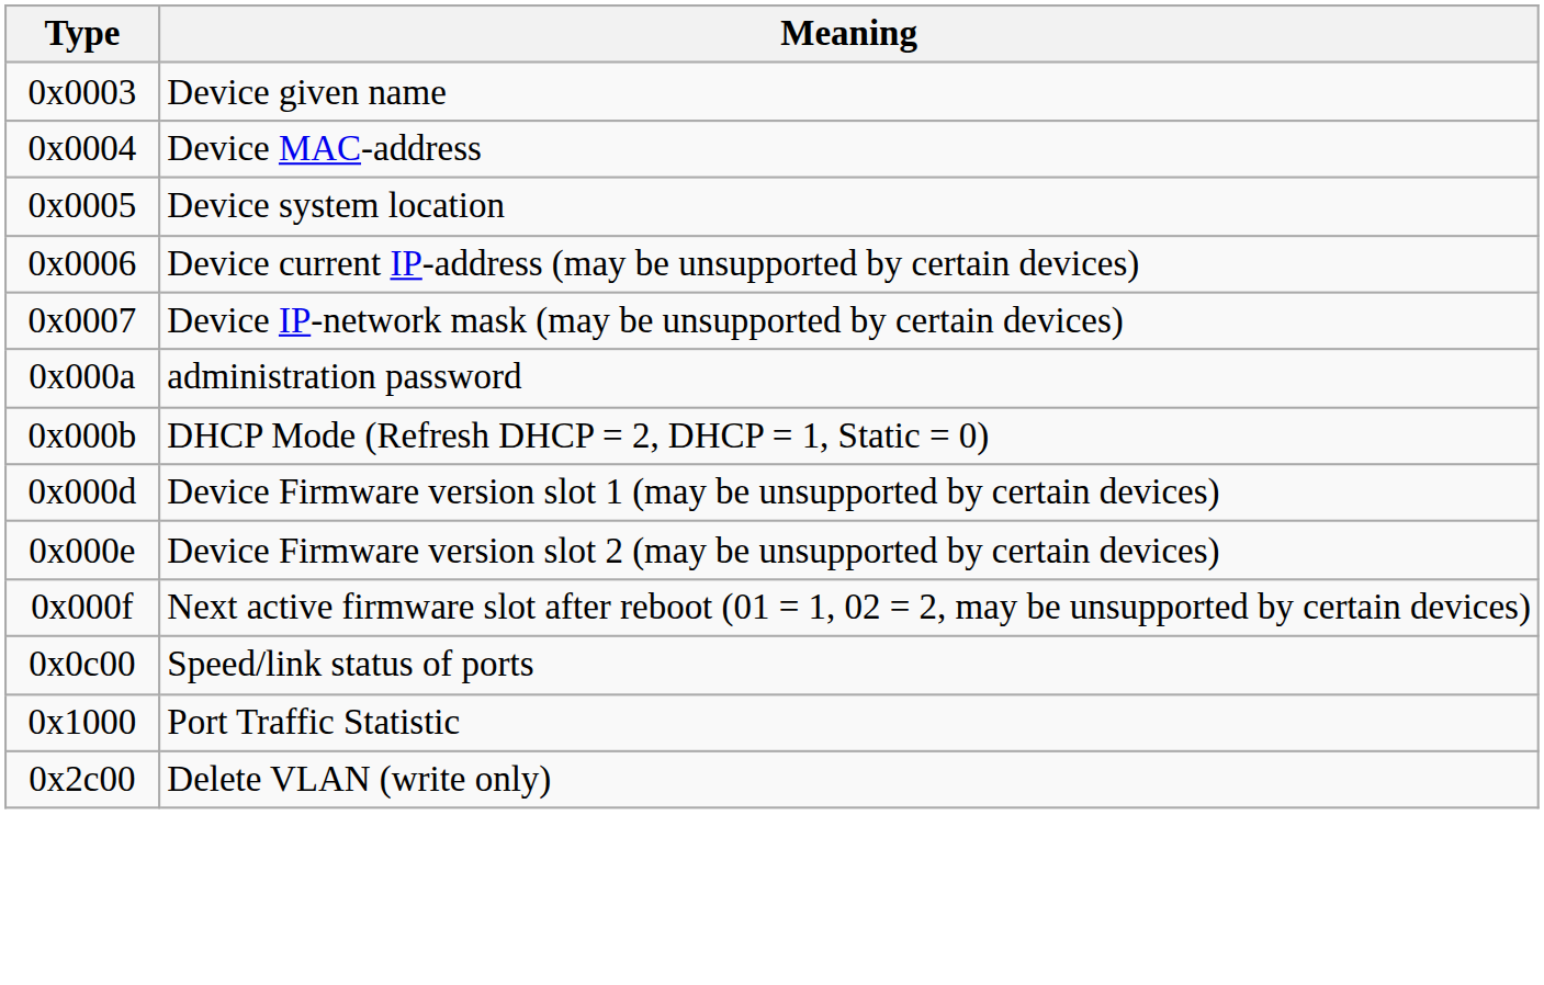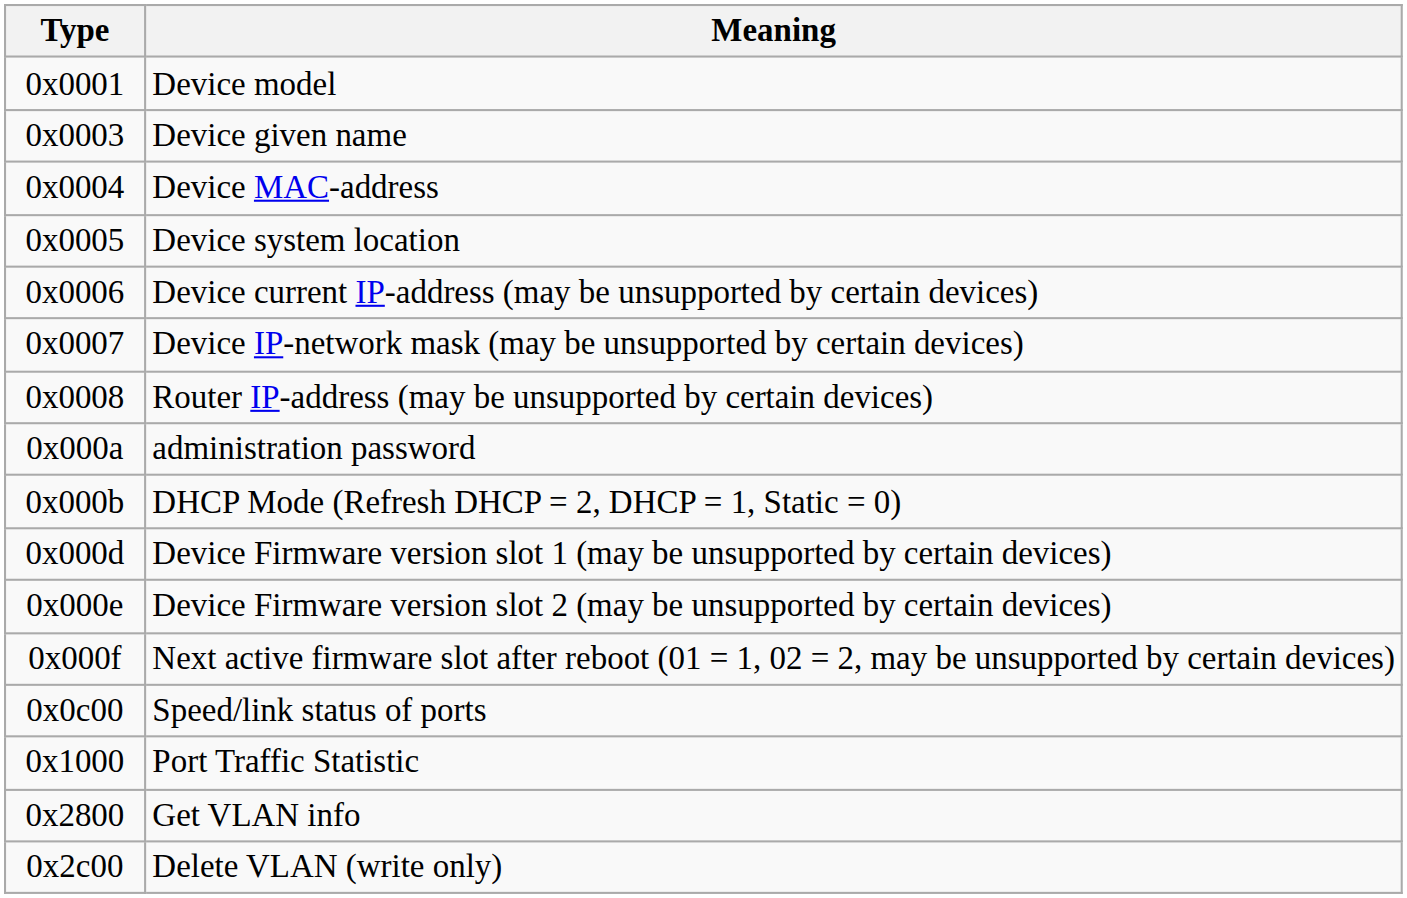 <table class="wikitable" center">
 <tr style="text-align:center;">
 <th style="width:10%;">Type</th>
 <th style="width:90%;">Meaning</th>
+</tr>
+<tr style="text-align:center;">
+<td style="width:10%;">0x0001</td>
+<td style="width:90%; text-align:justify;">Device model</td>
 </tr>
 <tr style="text-align:center;">
 <td style="width:10%;">0x0003</td>
 <td style="width:90%; text-align:justify;">Device given name</td>
 </tr>
 <tr style="text-align:center;">
 <td style="width:10%;">0x0004</td>
 <td style="width:90%; text-align:justify;">Device <a href='#'>MAC</a>-address</td>
 </tr>
 <tr style="text-align:center;">
 <td style="width:10%;">0x0005</td>
 <td style="width:90%; text-align:justify;">Device system location</td>
 </tr>
 <tr style="text-align:center;">
 <td style="width:10%;">0x0006</td>
 <td style="width:90%; text-align:justify;">Device current <a href='#'>IP</a>-address (may be unsupported by certain devices)</td>
 </tr>
 <tr style="text-align:center;">
 <td style="width:10%;">0x0007</td>
 <td style="width:90%; text-align:justify;">Device <a href='#'>IP</a>-network mask (may be unsupported by certain devices)</td>
+</tr>
+<tr style="text-align:center;">
+<td style="width:10%;">0x0008</td>
+<td style="width:90%; text-align:justify;">Router <a href='#'>IP</a>-address (may be unsupported by certain devices)</td>
 </tr>
 <tr style="text-align:center;">
 <td style="width:10%;">0x000a</td>
 <td style="width:90%; text-align:justify;">administration password</td>
 </tr>
 <tr style="text-align:center;">
 <td style="width:10%;">0x000b</td>
 <td style="width:90%; text-align:justify;">DHCP Mode (Refresh DHCP = 2, DHCP = 1, Static = 0)</td>
 </tr>
 <tr style="text-align:center;">
 <td style="width:10%;">0x000d</td>
 <td style="width:90%; text-align:justify;">Device Firmware version slot 1 (may be unsupported by certain devices)</td>
 </tr>
 <tr style="text-align:center;">
 <td style="width:10%;">0x000e</td>
 <td style="width:90%; text-align:justify;">Device Firmware version slot 2 (may be unsupported by certain devices)</td>
 </tr>
 <tr style="text-align:center;">
 <td style="width:10%;">0x000f</td>
 <td style="width:90%; text-align:justify;">Next active firmware slot after reboot (01 = 1, 02 = 2, may be unsupported by certain devices)</td>
 </tr>
 <tr style="text-align:center;">
 <td style="width:10%;">0x0c00</td>
 <td style="width:90%; text-align:justify;">Speed/link status of ports</td>
 </tr>
 <tr style="text-align:center;">
 <td style="width:10%;">0x1000</td>
 <td style="width:90%; text-align:justify;">Port Traffic Statistic</td>
 </tr>
 <tr style="text-align:center;">
+<td style="width:10%;">0x2800</td>
+<td style="width:90%; text-align:justify;">Get VLAN info</td>
+</tr>
+<tr style="text-align:center;">
 <td style="width:10%;">0x2c00</td>
 <td style="width:90%; text-align:justify;">Delete VLAN (write only)</td>
 </tr>
 </table>
